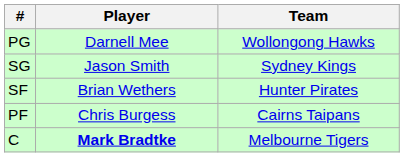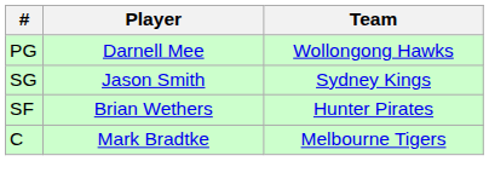 <table class="wikitable" style="text-align:center">
 <tr>
 <th width=25>#</th>
 <th width=180>Player</th>
 <th width=180>Team</th>
 </tr>
 <tr style="background:#cfc;">
 <td align=left>PG</td>
 <td><a href='#'>Darnell Mee</a></td>
 <td><a href='#'>Wollongong Hawks</a></td>
 </tr>
 <tr style="background:#cfc;">
 <td align=left>SG</td>
 <td><a href='#'>Jason Smith</a></td>
 <td><a href='#'>Sydney Kings</a></td>
 </tr>
 <tr style="background:#cfc;">
 <td align=left>SF</td>
 <td><a href='#'>Brian Wethers</a></td>
 <td><a href='#'>Hunter Pirates</a></td>
 </tr>
 <tr style="background:#cfc;">
-<td align=left>PF</td>
-<td><a href='#'>Chris Burgess</a></td>
-<td><a href='#'>Cairns Taipans</a></td>
-</tr>
-<tr style="background:#cfc;">
 <td align=left>C</td>
-<td><strong><a href='#'>Mark Bradtke</a></strong></td>
+<td><a href='#'>Mark Bradtke</a></td>
 <td><a href='#'>Melbourne Tigers</a></td>
 </tr>
 </table>
